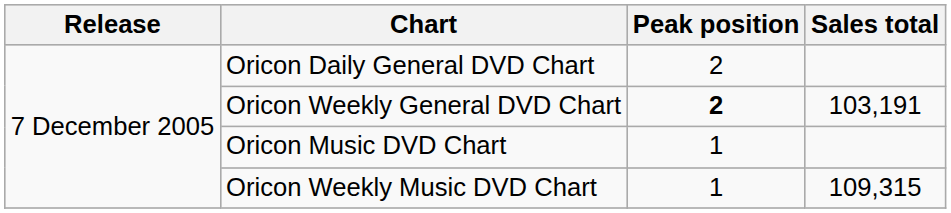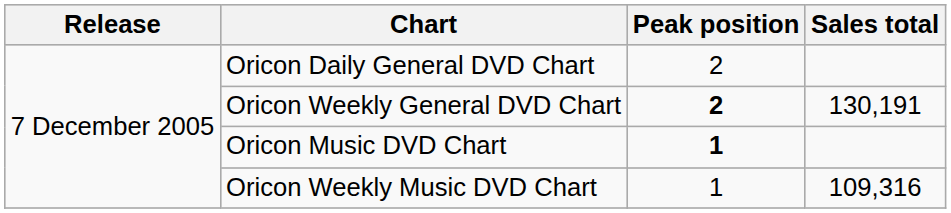 <table class="wikitable">
 <tr>
 <th>Release</th>
 <th>Chart</th>
 <th>Peak position</th>
 <th>Sales total</th>
 </tr>
 <tr>
 <td rowspan="4">7 December 2005</td>
 <td>Oricon Daily General DVD Chart</td>
 <td align="center">2</td>
 <td></td>
 </tr>
 <tr>
 <td>Oricon Weekly General DVD Chart</td>
 <td align="center"><strong>2</strong></td>
-<td align="center">103,191</td>
+<td align="center">130,191</td>
 </tr>
 <tr>
 <td>Oricon Music DVD Chart</td>
-<td align="center">1</td>
+<td align="center"><strong>1</strong></td>
 <td></td>
 </tr>
 <tr>
 <td>Oricon Weekly Music DVD Chart</td>
 <td align="center">1</td>
-<td align="center">109,315</td>
+<td align="center">109,316</td>
 </tr>
 </table>
